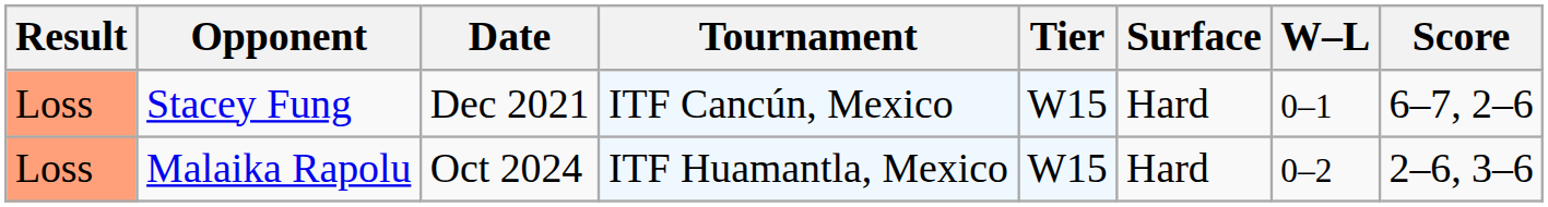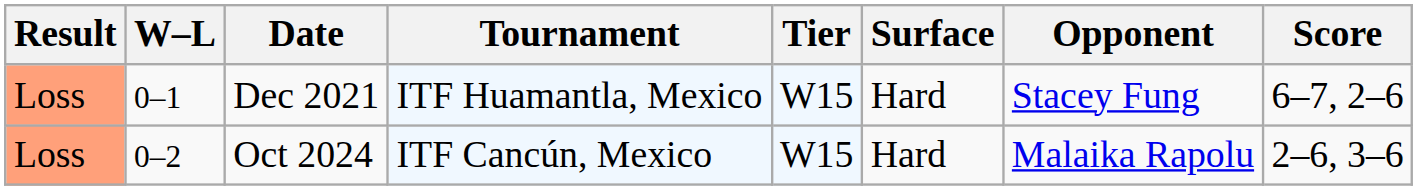 <table class="sortable wikitable">
 <tr>
 <th>Result</th>
-<th>Opponent</th>
+<th class="unsortable">W–L</th>
 <th>Date</th>
 <th>Tournament</th>
 <th>Tier</th>
 <th>Surface</th>
-<th class="unsortable">W–L</th>
+<th>Opponent</th>
 <th class="unsortable">Score</th>
 </tr>
 <tr>
 <td style="background:#ffa07a;">Loss</td>
-<td> <a href='#'>Stacey Fung</a></td>
+<td><small>0–1</small></td>
 <td>Dec 2021</td>
-<td style="background:#f0f8ff;">ITF Cancún, Mexico</td>
+<td style="background:#f0f8ff;">ITF Huamantla, Mexico</td>
 <td style="background:#f0f8ff;">W15</td>
 <td>Hard</td>
-<td><small>0–1</small></td>
+<td> <a href='#'>Stacey Fung</a></td>
 <td>6–7, 2–6</td>
 </tr>
 <tr>
 <td style="background:#ffa07a;">Loss</td>
-<td> <a href='#'>Malaika Rapolu</a></td>
+<td><small>0–2</small></td>
 <td>Oct 2024</td>
-<td style="background:#f0f8ff;">ITF Huamantla, Mexico</td>
+<td style="background:#f0f8ff;">ITF Cancún, Mexico</td>
 <td style="background:#f0f8ff;">W15</td>
 <td>Hard</td>
-<td><small>0–2</small></td>
+<td> <a href='#'>Malaika Rapolu</a></td>
 <td>2–6, 3–6</td>
 </tr>
 </table>
